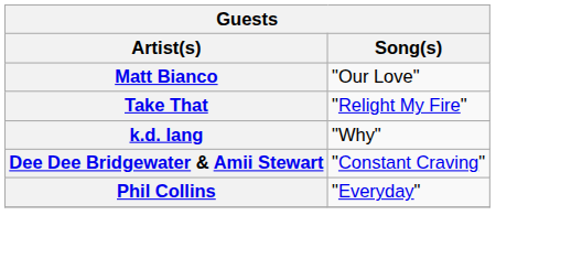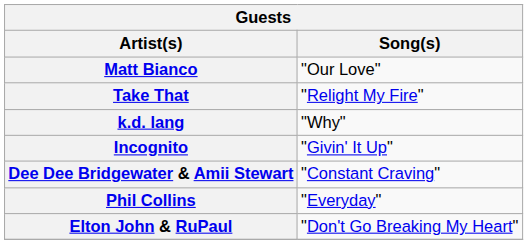 <table class="plainrowheaders wikitable">
 <tr>
 <th colspan="2">Guests </th>
 </tr>
 <tr>
 <th>Artist(s)</th>
 <th>Song(s)</th>
 </tr>
 <tr>
 <th scope="row"><a href='#'>Matt Bianco</a></th>
 <td>"Our Love"</td>
 </tr>
 <tr>
 <th scope="row"><a href='#'>Take That</a></th>
 <td>"<a href='#'>Relight My Fire</a>"</td>
 </tr>
 <tr>
 <th scope="row"><a href='#'>k.d. lang</a></th>
 <td>"Why"</td>
 </tr>
 <tr>
+<th scope="row"><a href='#'>Incognito</a></th>
+<td>"<a href='#'>Givin' It Up</a>"</td>
+</tr>
+<tr>
 <th scope="row"><a href='#'>Dee Dee Bridgewater</a> & <a href='#'>Amii Stewart</a></th>
 <td>"<a href='#'>Constant Craving</a>"</td>
 </tr>
 <tr>
 <th scope="row"><a href='#'>Phil Collins</a></th>
 <td>"<a href='#'>Everyday</a>"</td>
 </tr>
 <tr>
+<th scope="row"><a href='#'>Elton John</a> & <a href='#'>RuPaul</a></th>
+<td>"<a href='#'>Don't Go Breaking My Heart</a>"</td>
+</tr>
+<tr>
 </tr>
 </table>
